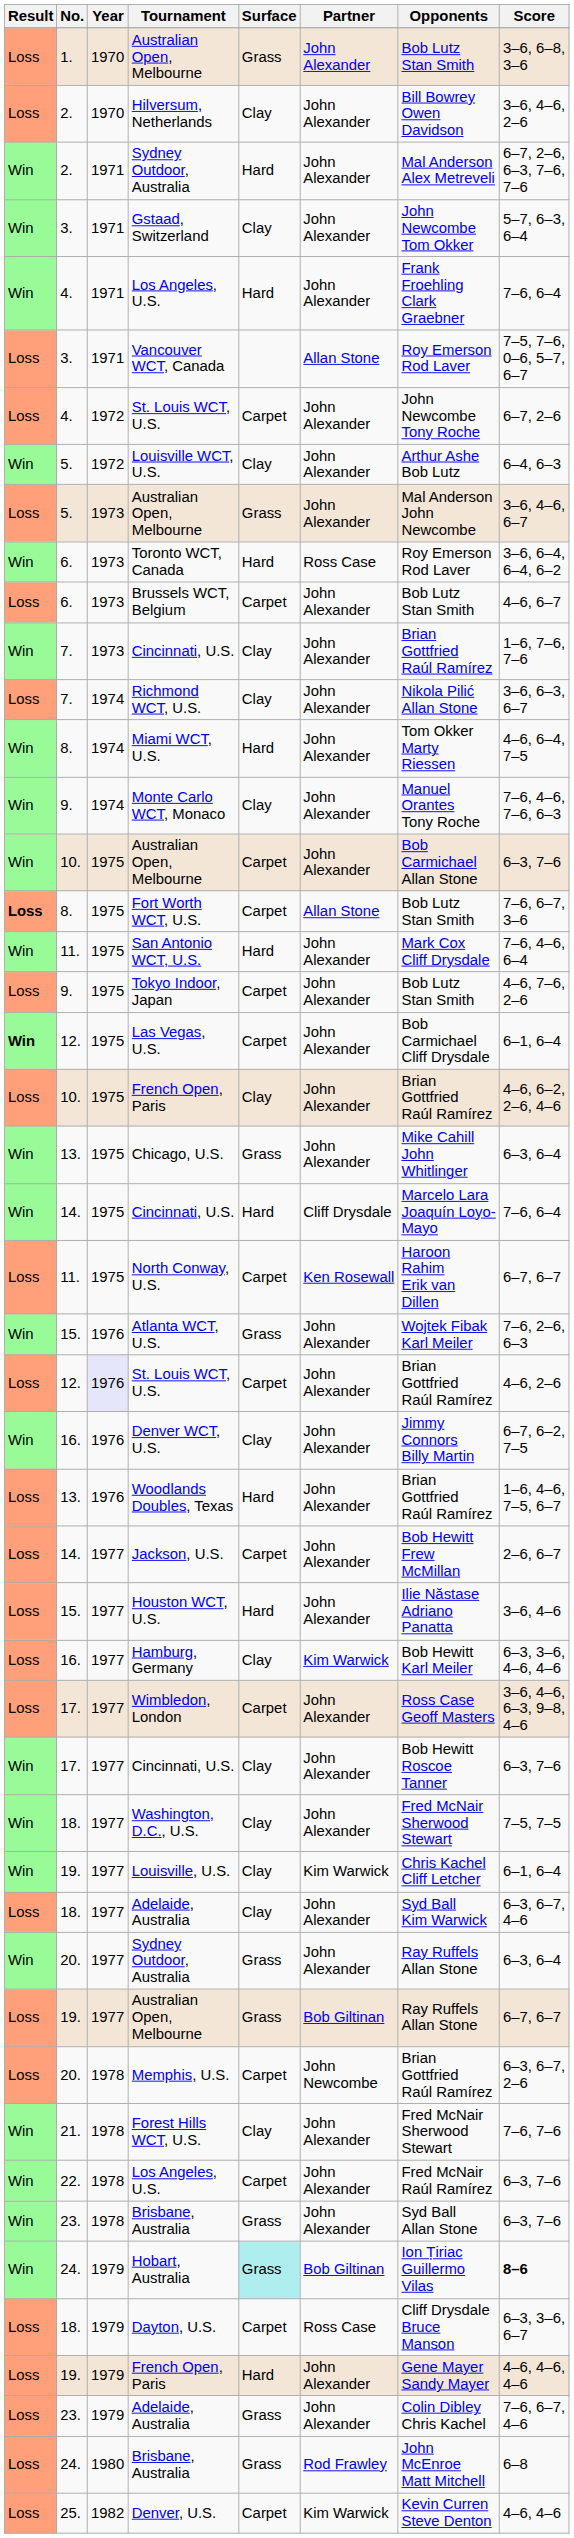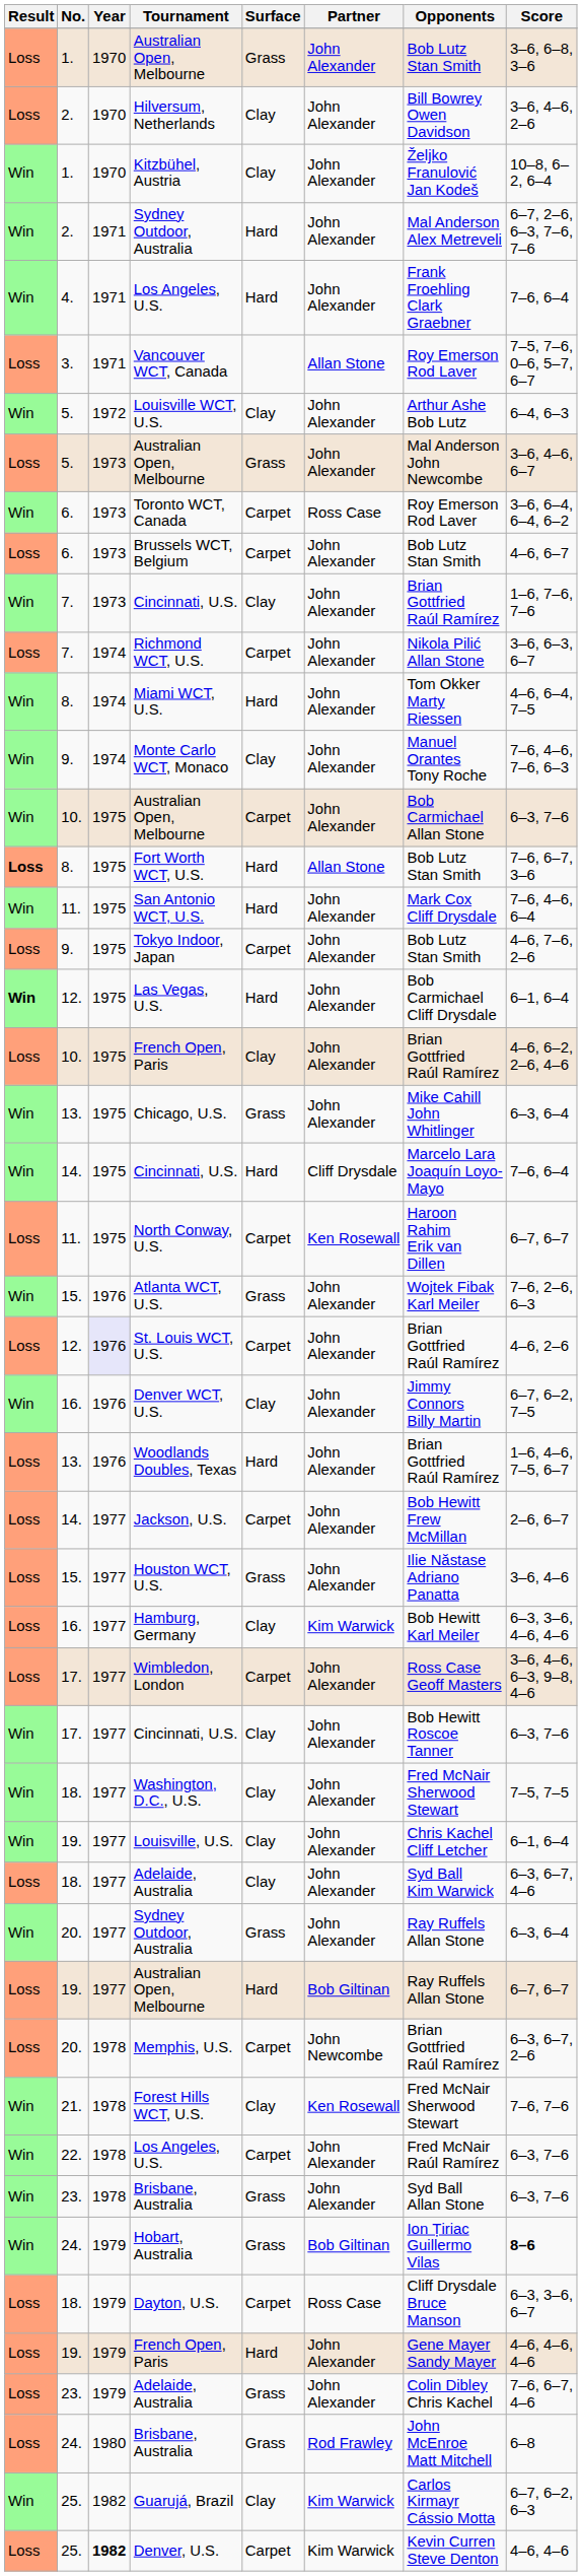 <table class="sortable wikitable">
 <tr>
 <th style="width:40px">Result</th>
 <th style="width:20px" class="unsortable">No.</th>
 <th style="width:40px">Year</th>
 <th style="width:200px">Tournament</th>
 <th style="width:50px">Surface</th>
 <th style="width:180px">Partner</th>
 <th style="width:180px">Opponents</th>
 <th style="width:170px" class="unsortable">Score</th>
 </tr>
 <tr>
 </tr>
 <tr style="background:#f3e6d7;">
 <td style="background:#ffa07a;">Loss</td>
 <td>1.</td>
 <td>1970</td>
 <td><a href='#'>Australian Open</a>, Melbourne</td>
 <td>Grass</td>
 <td> <a href='#'>John Alexander</a></td>
 <td> <a href='#'>Bob Lutz</a> <br>  <a href='#'>Stan Smith</a></td>
 <td>3–6, 6–8, 3–6</td>
 </tr>
 <tr>
 <td style="background:#ffa07a;">Loss</td>
 <td>2.</td>
 <td>1970</td>
 <td><a href='#'>Hilversum</a>, Netherlands</td>
 <td>Clay</td>
 <td> John Alexander</td>
 <td> <a href='#'>Bill Bowrey</a> <br>  <a href='#'>Owen Davidson</a></td>
 <td>3–6, 4–6, 2–6</td>
 </tr>
 <tr>
 <td style="background:#98fb98;">Win</td>
+<td>1.</td>
+<td>1970</td>
+<td><a href='#'>Kitzbühel</a>, Austria</td>
+<td>Clay</td>
+<td> John Alexander</td>
+<td> <a href='#'>Željko Franulović</a> <br>  <a href='#'>Jan Kodeš</a></td>
+<td>10–8, 6–2, 6–4</td>
+</tr>
+<tr>
+<td style="background:#98fb98;">Win</td>
 <td>2.</td>
 <td>1971</td>
 <td><a href='#'>Sydney Outdoor</a>, Australia</td>
 <td>Hard</td>
 <td> John Alexander</td>
 <td> <a href='#'>Mal Anderson</a> <br>  <a href='#'>Alex Metreveli</a></td>
 <td>6–7, 2–6, 6–3, 7–6, 7–6</td>
-</tr>
-<tr>
-<td style="background:#98fb98;">Win</td>
-<td>3.</td>
-<td>1971</td>
-<td><a href='#'>Gstaad</a>, Switzerland</td>
-<td>Clay</td>
-<td> John Alexander</td>
-<td> <a href='#'>John Newcombe</a> <br>  <a href='#'>Tom Okker</a></td>
-<td>5–7, 6–3, 6–4</td>
 </tr>
 <tr>
 <td style="background:#98fb98;">Win</td>
 <td>4.</td>
 <td>1971</td>
 <td><a href='#'>Los Angeles</a>, U.S.</td>
 <td>Hard</td>
 <td> John Alexander</td>
 <td> <a href='#'>Frank Froehling</a> <br>  <a href='#'>Clark Graebner</a></td>
 <td>7–6, 6–4</td>
 </tr>
 <tr>
 <td style="background:#ffa07a;">Loss</td>
 <td>3.</td>
 <td>1971</td>
 <td><a href='#'>Vancouver WCT</a>, Canada</td>
 <td></td>
 <td> <a href='#'>Allan Stone</a></td>
 <td> <a href='#'>Roy Emerson</a> <br>  <a href='#'>Rod Laver</a></td>
 <td>7–5, 7–6, 0–6, 5–7, 6–7</td>
-</tr>
-<tr>
-<td style="background:#ffa07a;">Loss</td>
-<td>4.</td>
-<td>1972</td>
-<td><a href='#'>St. Louis WCT</a>, U.S.</td>
-<td>Carpet</td>
-<td> John Alexander</td>
-<td> John Newcombe <br>  <a href='#'>Tony Roche</a></td>
-<td>6–7, 2–6</td>
 </tr>
 <tr>
 <td style="background:#98fb98;">Win</td>
 <td>5.</td>
 <td>1972</td>
 <td><a href='#'>Louisville WCT</a>, U.S.</td>
 <td>Clay</td>
 <td> John Alexander</td>
 <td> <a href='#'>Arthur Ashe</a> <br>  Bob Lutz</td>
 <td>6–4, 6–3</td>
 </tr>
 <tr style="background:#f3e6d7;">
 <td style="background:#ffa07a;">Loss</td>
 <td>5.</td>
 <td>1973</td>
 <td>Australian Open, Melbourne</td>
 <td>Grass</td>
 <td> John Alexander</td>
 <td> Mal Anderson <br>  John Newcombe</td>
 <td>3–6, 4–6, 6–7</td>
 </tr>
 <tr>
 <td style="background:#98fb98;">Win</td>
 <td>6.</td>
 <td>1973</td>
 <td>Toronto WCT, Canada</td>
-<td>Hard</td>
+<td>Carpet</td>
 <td> Ross Case</td>
 <td> Roy Emerson <br>  Rod Laver</td>
 <td>3–6, 6–4, 6–4, 6–2</td>
 </tr>
 <tr>
 <td style="background:#ffa07a;">Loss</td>
 <td>6.</td>
 <td>1973</td>
 <td>Brussels WCT, Belgium</td>
 <td>Carpet</td>
 <td> John Alexander</td>
 <td> Bob Lutz <br>  Stan Smith</td>
 <td>4–6, 6–7</td>
 </tr>
 <tr>
 <td style="background:#98fb98;">Win</td>
 <td>7.</td>
 <td>1973</td>
 <td><a href='#'>Cincinnati</a>, U.S.</td>
 <td>Clay</td>
 <td> John Alexander</td>
 <td> <a href='#'>Brian Gottfried</a> <br>  <a href='#'>Raúl Ramírez</a></td>
 <td>1–6, 7–6, 7–6</td>
 </tr>
 <tr>
 <td style="background:#ffa07a;">Loss</td>
 <td>7.</td>
 <td>1974</td>
 <td><a href='#'>Richmond WCT</a>, U.S.</td>
-<td>Clay</td>
+<td>Carpet</td>
 <td> John Alexander</td>
 <td> <a href='#'>Nikola Pilić</a> <br>  <a href='#'>Allan Stone</a></td>
 <td>3–6, 6–3, 6–7</td>
 </tr>
 <tr>
 <td style="background:#98fb98;">Win</td>
 <td>8.</td>
 <td>1974</td>
 <td><a href='#'>Miami WCT</a>, U.S.</td>
 <td>Hard</td>
 <td> John Alexander</td>
 <td> Tom Okker <br>  <a href='#'>Marty Riessen</a></td>
 <td>4–6, 6–4, 7–5</td>
 </tr>
 <tr>
 <td style="background:#98fb98;">Win</td>
 <td>9.</td>
 <td>1974</td>
 <td><a href='#'>Monte Carlo WCT</a>, Monaco</td>
 <td>Clay</td>
 <td> John Alexander</td>
 <td> <a href='#'>Manuel Orantes</a> <br>  Tony Roche</td>
 <td>7–6, 4–6, 7–6, 6–3</td>
 </tr>
 <tr style="background:#f3e6d7;">
 <td style="background:#98fb98;">Win</td>
 <td>10.</td>
 <td>1975</td>
 <td>Australian Open, Melbourne</td>
 <td>Carpet</td>
 <td> John Alexander</td>
 <td> <a href='#'>Bob Carmichael</a> <br>  Allan Stone</td>
 <td>6–3, 7–6</td>
 </tr>
 <tr>
 <td style="background:#ffa07a;"><strong>Loss</strong></td>
 <td>8.</td>
 <td>1975</td>
 <td><a href='#'>Fort Worth WCT</a>, U.S.</td>
-<td>Carpet</td>
+<td>Hard</td>
 <td> <a href='#'>Allan Stone</a></td>
 <td> Bob Lutz <br>  Stan Smith</td>
 <td>7–6, 6–7, 3–6</td>
 </tr>
 <tr>
 <td style="background:#98fb98;">Win</td>
 <td>11.</td>
 <td>1975</td>
 <td><a href='#'>San Antonio WCT, U.S.</a></td>
 <td>Hard</td>
 <td> John Alexander</td>
 <td> <a href='#'>Mark Cox</a> <br>  <a href='#'>Cliff Drysdale</a></td>
 <td>7–6, 4–6, 6–4</td>
 </tr>
 <tr>
 <td style="background:#ffa07a;">Loss</td>
 <td>9.</td>
 <td>1975</td>
 <td><a href='#'>Tokyo Indoor</a>, Japan</td>
 <td>Carpet</td>
 <td> John Alexander</td>
 <td> Bob Lutz <br>  Stan Smith</td>
 <td>4–6, 7–6, 2–6</td>
 </tr>
 <tr>
 <td style="background:#98fb98;"><strong>Win</strong></td>
 <td>12.</td>
 <td>1975</td>
 <td><a href='#'>Las Vegas</a>, U.S.</td>
-<td>Carpet</td>
+<td>Hard</td>
 <td> John Alexander</td>
 <td> Bob Carmichael <br>  Cliff Drysdale</td>
 <td>6–1, 6–4</td>
 </tr>
 <tr style="background:#f3e6d7;">
 <td style="background:#ffa07a;">Loss</td>
 <td>10.</td>
 <td>1975</td>
 <td><a href='#'>French Open</a>, Paris</td>
 <td>Clay</td>
 <td> John Alexander</td>
 <td> Brian Gottfried <br>  Raúl Ramírez</td>
 <td>4–6, 6–2, 2–6, 4–6</td>
 </tr>
 <tr>
 <td style="background:#98fb98;">Win</td>
 <td>13.</td>
 <td>1975</td>
 <td>Chicago, U.S.</td>
 <td>Grass</td>
 <td> John Alexander</td>
 <td> <a href='#'>Mike Cahill</a> <br>  <a href='#'>John Whitlinger</a></td>
 <td>6–3, 6–4</td>
 </tr>
 <tr>
 <td style="background:#98fb98;">Win</td>
 <td>14.</td>
 <td>1975</td>
 <td><a href='#'>Cincinnati</a>, U.S.</td>
 <td>Hard</td>
 <td> Cliff Drysdale</td>
 <td> <a href='#'>Marcelo Lara</a> <br>  <a href='#'>Joaquín Loyo-Mayo</a></td>
 <td>7–6, 6–4</td>
 </tr>
 <tr>
 <td style="background:#ffa07a;">Loss</td>
 <td>11.</td>
 <td>1975</td>
 <td><a href='#'>North Conway</a>, U.S.</td>
 <td>Carpet</td>
 <td> <a href='#'>Ken Rosewall</a></td>
 <td> <a href='#'>Haroon Rahim</a> <br>  <a href='#'>Erik van Dillen</a></td>
 <td>6–7, 6–7</td>
 </tr>
 <tr>
 <td style="background:#98fb98;">Win</td>
 <td>15.</td>
 <td>1976</td>
 <td><a href='#'>Atlanta WCT</a>, U.S.</td>
 <td>Grass</td>
 <td> John Alexander</td>
 <td> <a href='#'>Wojtek Fibak</a> <br>  <a href='#'>Karl Meiler</a></td>
 <td>7–6, 2–6, 6–3</td>
 </tr>
 <tr>
 <td style="background:#ffa07a;">Loss</td>
 <td>12.</td>
 <td style="background: lavender;">1976</td>
 <td><a href='#'>St. Louis WCT</a>, U.S.</td>
 <td>Carpet</td>
 <td> John Alexander</td>
 <td> Brian Gottfried <br>  Raúl Ramírez</td>
 <td>4–6, 2–6</td>
 </tr>
 <tr>
 <td style="background:#98fb98;">Win</td>
 <td>16.</td>
 <td>1976</td>
 <td><a href='#'>Denver WCT</a>, U.S.</td>
 <td>Clay</td>
 <td> John Alexander</td>
 <td> <a href='#'>Jimmy Connors</a> <br>  <a href='#'>Billy Martin</a></td>
 <td>6–7, 6–2, 7–5</td>
 </tr>
 <tr>
 <td style="background:#ffa07a;">Loss</td>
 <td>13.</td>
 <td>1976</td>
 <td><a href='#'>Woodlands Doubles</a>, Texas</td>
 <td>Hard</td>
 <td> John Alexander</td>
 <td> Brian Gottfried <br>  Raúl Ramírez</td>
 <td>1–6, 4–6, 7–5, 6–7</td>
 </tr>
 <tr>
 <td style="background:#ffa07a;">Loss</td>
 <td>14.</td>
 <td>1977</td>
 <td><a href='#'>Jackson</a>, U.S.</td>
 <td>Carpet</td>
 <td> John Alexander</td>
 <td> <a href='#'>Bob Hewitt</a> <br>  <a href='#'>Frew McMillan</a></td>
 <td>2–6, 6–7</td>
 </tr>
 <tr>
 <td style="background:#ffa07a;">Loss</td>
 <td>15.</td>
 <td>1977</td>
 <td><a href='#'>Houston WCT</a>, U.S.</td>
-<td>Hard</td>
+<td>Grass</td>
 <td> John Alexander</td>
 <td> <a href='#'>Ilie Năstase</a> <br>  <a href='#'>Adriano Panatta</a></td>
 <td>3–6, 4–6</td>
 </tr>
 <tr>
 <td style="background:#ffa07a;">Loss</td>
 <td>16.</td>
 <td>1977</td>
 <td><a href='#'>Hamburg</a>, Germany</td>
 <td>Clay</td>
 <td> <a href='#'>Kim Warwick</a></td>
 <td> Bob Hewitt <br>  <a href='#'>Karl Meiler</a></td>
 <td>6–3, 3–6, 4–6, 4–6</td>
 </tr>
 <tr style="background:#f3e6d7;">
 <td style="background:#ffa07a;">Loss</td>
 <td>17.</td>
 <td>1977</td>
 <td><a href='#'>Wimbledon</a>, London</td>
 <td>Carpet</td>
 <td> John Alexander</td>
 <td> <a href='#'>Ross Case</a> <br>  <a href='#'>Geoff Masters</a></td>
 <td>3–6, 4–6, 6–3, 9–8, 4–6</td>
 </tr>
 <tr>
 <td style="background:#98fb98;">Win</td>
 <td>17.</td>
 <td>1977</td>
 <td>Cincinnati, U.S.</td>
 <td>Clay</td>
 <td> John Alexander</td>
 <td> Bob Hewitt <br>  <a href='#'>Roscoe Tanner</a></td>
 <td>6–3, 7–6</td>
 </tr>
 <tr>
 <td style="background:#98fb98;">Win</td>
 <td>18.</td>
 <td>1977</td>
 <td><a href='#'>Washington, D.C.</a>, U.S.</td>
 <td>Clay</td>
 <td> John Alexander</td>
 <td> <a href='#'>Fred McNair</a> <br>  <a href='#'>Sherwood Stewart</a></td>
 <td>7–5, 7–5</td>
 </tr>
 <tr>
 <td style="background:#98fb98;">Win</td>
 <td>19.</td>
 <td>1977</td>
 <td><a href='#'>Louisville</a>, U.S.</td>
 <td>Clay</td>
-<td> Kim Warwick</td>
+<td> John Alexander</td>
 <td> <a href='#'>Chris Kachel</a> <br>  <a href='#'>Cliff Letcher</a></td>
 <td>6–1, 6–4</td>
 </tr>
 <tr>
 <td style="background:#ffa07a;">Loss</td>
 <td>18.</td>
 <td>1977</td>
 <td><a href='#'>Adelaide</a>, Australia</td>
 <td>Clay</td>
 <td> John Alexander</td>
 <td> <a href='#'>Syd Ball</a> <br>  <a href='#'>Kim Warwick</a></td>
 <td>6–3, 6–7, 4–6</td>
 </tr>
 <tr>
 <td style="background:#98fb98;">Win</td>
 <td>20.</td>
 <td>1977</td>
 <td><a href='#'>Sydney Outdoor</a>, Australia</td>
 <td>Grass</td>
 <td> John Alexander</td>
 <td> <a href='#'>Ray Ruffels</a> <br>  Allan Stone</td>
 <td>6–3, 6–4</td>
 </tr>
 <tr style="background:#f3e6d7;">
 <td style="background:#ffa07a;">Loss</td>
 <td>19.</td>
 <td>1977</td>
 <td>Australian Open, Melbourne</td>
-<td>Grass</td>
+<td>Hard</td>
 <td> <a href='#'>Bob Giltinan</a></td>
 <td> Ray Ruffels <br>  Allan Stone</td>
 <td>6–7, 6–7</td>
 </tr>
 <tr>
 <td style="background:#ffa07a;">Loss</td>
 <td>20.</td>
 <td>1978</td>
 <td><a href='#'>Memphis</a>, U.S.</td>
 <td>Carpet</td>
 <td> John Newcombe</td>
 <td> Brian Gottfried <br>  Raúl Ramírez</td>
 <td>6–3, 6–7, 2–6</td>
 </tr>
 <tr>
 <td style="background:#98fb98;">Win</td>
 <td>21.</td>
 <td>1978</td>
 <td><a href='#'>Forest Hills WCT</a>, U.S.</td>
 <td>Clay</td>
-<td> John Alexander</td>
+<td> <a href='#'>Ken Rosewall</a></td>
 <td> Fred McNair <br>  Sherwood Stewart</td>
 <td>7–6, 7–6</td>
 </tr>
 <tr>
 <td style="background:#98fb98;">Win</td>
 <td>22.</td>
 <td>1978</td>
 <td><a href='#'>Los Angeles</a>, U.S.</td>
 <td>Carpet</td>
 <td> John Alexander</td>
 <td> Fred McNair <br>  Raúl Ramírez</td>
 <td>6–3, 7–6</td>
 </tr>
 <tr>
 <td style="background:#98fb98;">Win</td>
 <td>23.</td>
 <td>1978</td>
 <td><a href='#'>Brisbane</a>, Australia</td>
 <td>Grass</td>
 <td> John Alexander</td>
 <td> Syd Ball <br>  Allan Stone</td>
 <td>6–3, 7–6</td>
 </tr>
 <tr>
 <td style="background:#98fb98;">Win</td>
 <td>24.</td>
 <td>1979</td>
 <td><a href='#'>Hobart</a>, Australia</td>
-<td style="background: paleturquoise;">Grass</td>
+<td>Grass</td>
 <td> <a href='#'>Bob Giltinan</a></td>
 <td> <a href='#'>Ion Țiriac</a> <br>  <a href='#'>Guillermo Vilas</a></td>
 <td><strong>8–6</strong></td>
 </tr>
 <tr>
 <td style="background:#ffa07a;">Loss</td>
 <td>18.</td>
 <td>1979</td>
 <td><a href='#'>Dayton</a>, U.S.</td>
 <td>Carpet</td>
 <td> Ross Case</td>
 <td> Cliff Drysdale <br>  <a href='#'>Bruce Manson</a></td>
 <td>6–3, 3–6, 6–7</td>
 </tr>
 <tr style="background:#f3e6d7;">
 <td style="background:#ffa07a;">Loss</td>
 <td>19.</td>
 <td>1979</td>
 <td><a href='#'>French Open</a>, Paris</td>
 <td>Hard</td>
 <td> John Alexander</td>
 <td> <a href='#'>Gene Mayer</a> <br>  <a href='#'>Sandy Mayer</a></td>
 <td>4–6, 4–6, 4–6</td>
 </tr>
 <tr>
 <td style="background:#ffa07a;">Loss</td>
 <td>23.</td>
 <td>1979</td>
 <td><a href='#'>Adelaide</a>, Australia</td>
 <td>Grass</td>
 <td> John Alexander</td>
 <td> <a href='#'>Colin Dibley</a> <br>  Chris Kachel</td>
 <td>7–6, 6–7, 4–6</td>
 </tr>
 <tr>
 <td style="background:#ffa07a;">Loss</td>
 <td>24.</td>
 <td>1980</td>
 <td><a href='#'>Brisbane</a>, Australia</td>
 <td>Grass</td>
 <td> <a href='#'>Rod Frawley</a></td>
 <td> <a href='#'>John McEnroe</a> <br>  <a href='#'>Matt Mitchell</a></td>
 <td>6–8</td>
 </tr>
 <tr>
+<td style="background:#98fb98;">Win</td>
+<td>25.</td>
+<td>1982</td>
+<td><a href='#'>Guarujá</a>, Brazil</td>
+<td>Clay</td>
+<td> <a href='#'>Kim Warwick</a></td>
+<td> <a href='#'>Carlos Kirmayr</a> <br>  <a href='#'>Cássio Motta</a></td>
+<td>6–7, 6–2, 6–3</td>
+</tr>
+<tr>
 <td style="background:#ffa07a;">Loss</td>
 <td>25.</td>
-<td>1982</td>
+<td><strong>1982</strong></td>
 <td><a href='#'>Denver</a>, U.S.</td>
 <td>Carpet</td>
 <td> Kim Warwick</td>
 <td> <a href='#'>Kevin Curren</a> <br>  <a href='#'>Steve Denton</a></td>
 <td>4–6, 4–6</td>
 </tr>
 </table>
